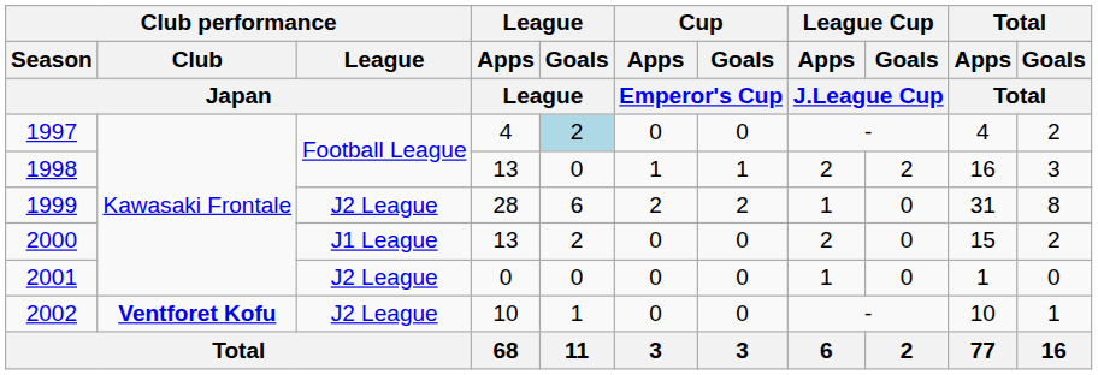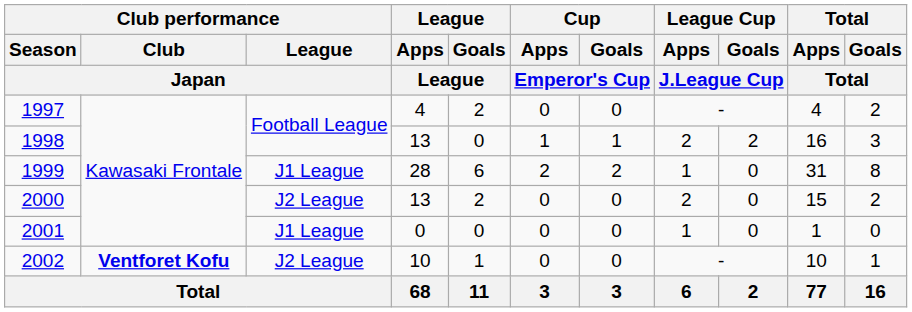 <table class="wikitable" style="text-align:center;">
 <tr>
 <th colspan=3>Club performance</th>
 <th colspan=2>League</th>
 <th colspan=2>Cup</th>
 <th colspan=2>League Cup</th>
 <th colspan=2>Total</th>
 </tr>
 <tr>
 <th>Season</th>
 <th>Club</th>
 <th>League</th>
 <th>Apps</th>
 <th>Goals</th>
 <th>Apps</th>
 <th>Goals</th>
 <th>Apps</th>
 <th>Goals</th>
 <th>Apps</th>
 <th>Goals</th>
 </tr>
 <tr>
 <th colspan=3>Japan</th>
 <th colspan=2>League</th>
 <th colspan=2><a href='#'>Emperor's Cup</a></th>
 <th colspan=2><a href='#'>J.League Cup</a></th>
 <th colspan=2>Total</th>
 </tr>
 <tr>
 <td><a href='#'>1997</a></td>
 <td rowspan="5"><a href='#'>Kawasaki Frontale</a></td>
 <td rowspan="2"><a href='#'>Football League</a></td>
 <td>4</td>
-<td style="background: lightblue;">2</td>
+<td>2</td>
 <td>0</td>
 <td>0</td>
 <td colspan="2">-</td>
 <td>4</td>
 <td>2</td>
 </tr>
 <tr>
 <td><a href='#'>1998</a></td>
 <td>13</td>
 <td>0</td>
 <td>1</td>
 <td>1</td>
 <td>2</td>
 <td>2</td>
 <td>16</td>
 <td>3</td>
 </tr>
 <tr>
 <td><a href='#'>1999</a></td>
-<td><a href='#'>J2 League</a></td>
+<td><a href='#'>J1 League</a></td>
 <td>28</td>
 <td>6</td>
 <td>2</td>
 <td>2</td>
 <td>1</td>
 <td>0</td>
 <td>31</td>
 <td>8</td>
 </tr>
 <tr>
 <td><a href='#'>2000</a></td>
-<td><a href='#'>J1 League</a></td>
+<td><a href='#'>J2 League</a></td>
 <td>13</td>
 <td>2</td>
 <td>0</td>
 <td>0</td>
 <td>2</td>
 <td>0</td>
 <td>15</td>
 <td>2</td>
 </tr>
 <tr>
 <td><a href='#'>2001</a></td>
-<td><a href='#'>J2 League</a></td>
+<td><a href='#'>J1 League</a></td>
 <td>0</td>
 <td>0</td>
 <td>0</td>
 <td>0</td>
 <td>1</td>
 <td>0</td>
 <td>1</td>
 <td>0</td>
 </tr>
 <tr>
 <td><a href='#'>2002</a></td>
 <td><strong><a href='#'>Ventforet Kofu</a></strong></td>
 <td><a href='#'>J2 League</a></td>
 <td>10</td>
 <td>1</td>
 <td>0</td>
 <td>0</td>
 <td colspan="2">-</td>
 <td>10</td>
 <td>1</td>
 </tr>
 <tr>
 <th colspan=3>Total</th>
 <th>68</th>
 <th>11</th>
 <th>3</th>
 <th>3</th>
 <th>6</th>
 <th>2</th>
 <th>77</th>
 <th>16</th>
 </tr>
 </table>
